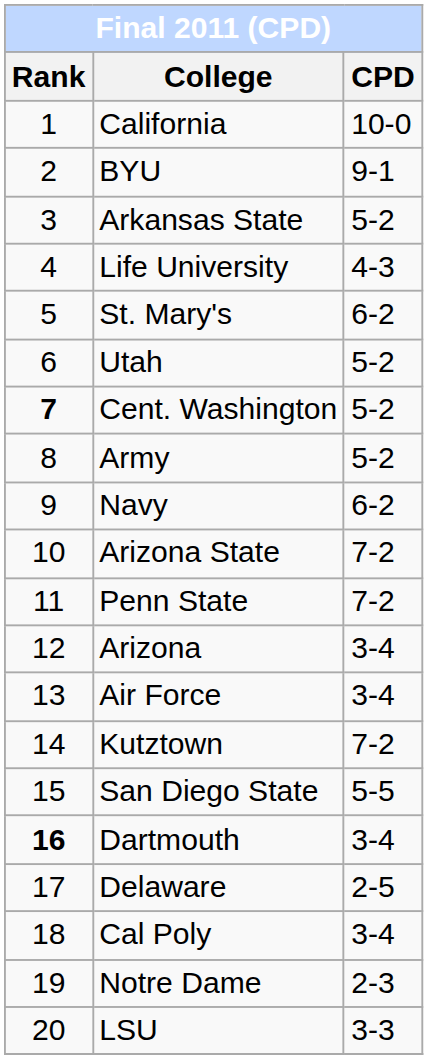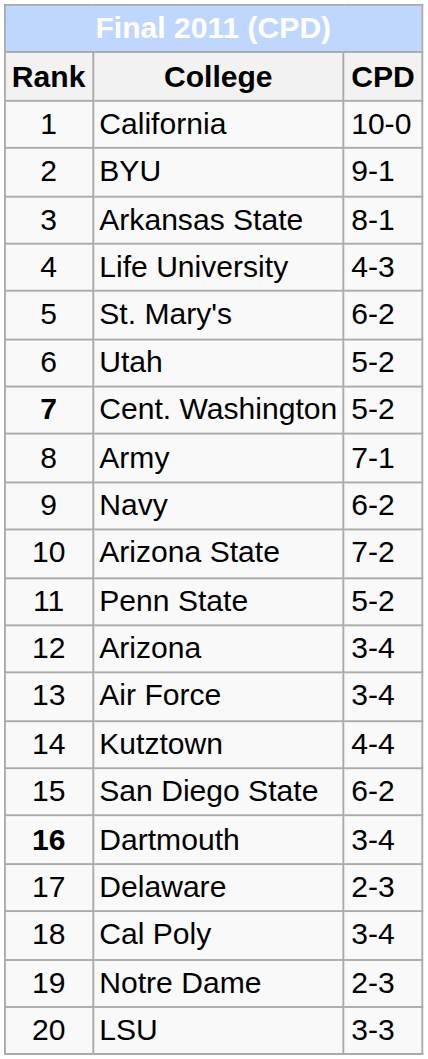 <table class="wikitable sortable collapsible collapsed"|>
 <tr>
 <th colspan=3 style="background:#BFD7FF; color:white;">Final 2011 (CPD)</th>
 </tr>
 <tr>
 <th>Rank</th>
 <th>College</th>
 <th>CPD</th>
 </tr>
 <tr>
 <td align="center ">1</td>
 <td>California</td>
 <td>10-0</td>
 </tr>
 <tr>
 <td align="center ">2</td>
 <td>BYU</td>
 <td>9-1</td>
 </tr>
 <tr>
 <td align="center ">3</td>
 <td>Arkansas State</td>
-<td>5-2</td>
+<td>8-1</td>
 </tr>
 <tr>
 <td align="center ">4</td>
 <td>Life University</td>
 <td>4-3</td>
 </tr>
 <tr>
 <td align="center ">5</td>
 <td>St. Mary's</td>
 <td>6-2</td>
 </tr>
 <tr>
 <td align="center ">6</td>
 <td>Utah</td>
 <td>5-2</td>
 </tr>
 <tr>
 <td align="center "><strong>7</strong></td>
 <td>Cent. Washington</td>
 <td>5-2</td>
 </tr>
 <tr>
 <td align="center ">8</td>
 <td>Army</td>
-<td>5-2</td>
+<td>7-1</td>
 </tr>
 <tr>
 <td align="center ">9</td>
 <td>Navy</td>
 <td>6-2</td>
 </tr>
 <tr>
 <td align="center ">10</td>
 <td>Arizona State</td>
 <td>7-2</td>
 </tr>
 <tr>
 <td align="center ">11</td>
 <td>Penn State</td>
-<td>7-2</td>
+<td>5-2</td>
 </tr>
 <tr>
 <td align="center ">12</td>
 <td>Arizona</td>
 <td>3-4</td>
 </tr>
 <tr>
 <td align="center ">13</td>
 <td>Air Force</td>
 <td>3-4</td>
 </tr>
 <tr>
 <td align="center ">14</td>
 <td>Kutztown</td>
-<td>7-2</td>
+<td>4-4</td>
 </tr>
 <tr>
 <td align="center ">15</td>
 <td>San Diego State</td>
-<td>5-5</td>
+<td>6-2</td>
 </tr>
 <tr>
 <td align="center "><strong>16</strong></td>
 <td>Dartmouth</td>
 <td>3-4</td>
 </tr>
 <tr>
 <td align="center ">17</td>
 <td>Delaware</td>
-<td>2-5</td>
+<td>2-3</td>
 </tr>
 <tr>
 <td align="center ">18</td>
 <td>Cal Poly</td>
 <td>3-4</td>
 </tr>
 <tr>
 <td align="center ">19</td>
 <td>Notre Dame</td>
 <td>2-3</td>
 </tr>
 <tr>
 <td align="center ">20</td>
 <td>LSU</td>
 <td>3-3</td>
 </tr>
 <tr>
 </tr>
 </table>
